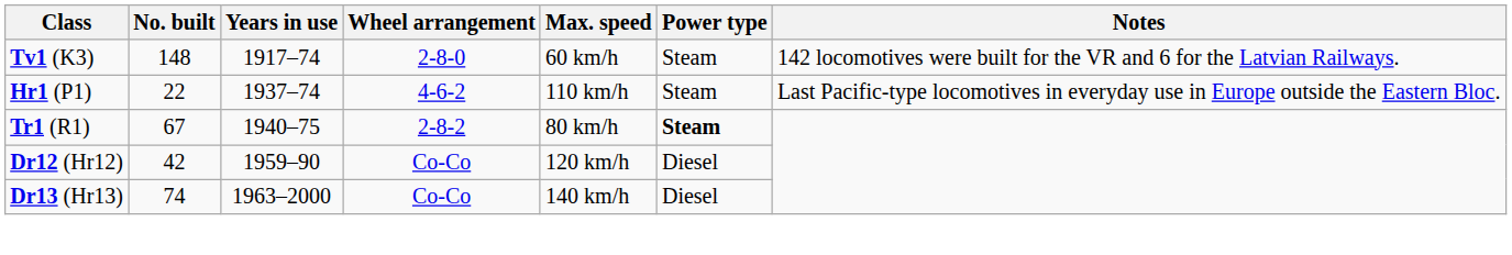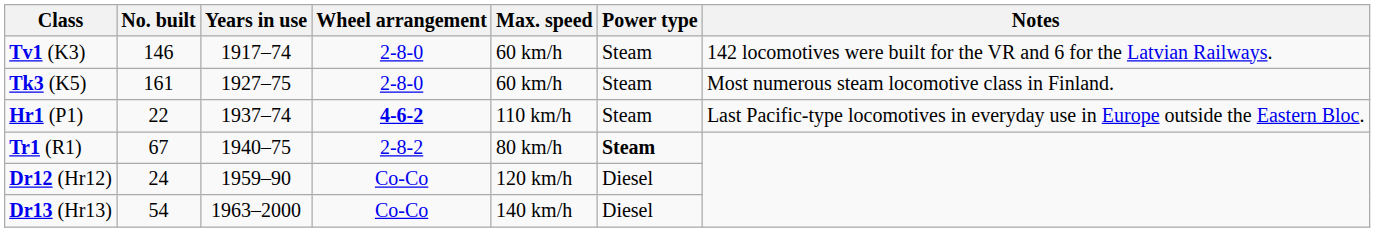 <table class="wikitable">
 <tr>
 <th>Class</th>
 <th>No. built</th>
 <th>Years in use</th>
 <th>Wheel arrangement</th>
 <th>Max. speed</th>
 <th>Power type</th>
 <th>Notes</th>
 </tr>
 <tr>
 <td><strong><a href='#'>Tv1</a></strong> (K3)</td>
-<td align="Center">148</td>
+<td align="Center">146</td>
 <td align="Center">1917–74</td>
 <td align="Center"><a href='#'>2-8-0</a></td>
 <td>60 km/h</td>
 <td>Steam</td>
 <td>142 locomotives were built for the VR and 6 for the <a href='#'>Latvian Railways</a>.</td>
 </tr>
 <tr>
+<td><strong><a href='#'>Tk3</a></strong> (K5)</td>
+<td align="Center">161</td>
+<td align="Center">1927–75</td>
+<td align="Center"><a href='#'>2-8-0</a></td>
+<td>60 km/h</td>
+<td>Steam</td>
+<td>Most numerous steam locomotive class in Finland.</td>
+</tr>
+<tr>
 <td><strong><a href='#'>Hr1</a></strong> (P1)</td>
 <td align="Center">22</td>
 <td align="Center">1937–74</td>
-<td align="Center"><a href='#'>4-6-2</a></td>
+<td align="Center"><strong><a href='#'>4-6-2</a></strong></td>
 <td>110 km/h</td>
 <td>Steam</td>
 <td>Last Pacific-type locomotives in everyday use in <a href='#'>Europe</a> outside the <a href='#'>Eastern Bloc</a>.</td>
 </tr>
 <tr>
 <td><strong><a href='#'>Tr1</a></strong> (R1)</td>
 <td align="Center">67</td>
 <td align="Center">1940–75</td>
 <td align="Center"><a href='#'>2-8-2</a></td>
 <td>80 km/h</td>
 <td><strong>Steam</strong></td>
 </tr>
 <tr>
 <td><strong><a href='#'>Dr12</a></strong> (Hr12)</td>
-<td align="Center">42</td>
+<td align="Center">24</td>
 <td align="Center">1959–90</td>
 <td align="Center"><a href='#'>Co-Co</a></td>
 <td>120 km/h</td>
 <td>Diesel</td>
 </tr>
 <tr>
 <td><strong><a href='#'>Dr13</a></strong> (Hr13)</td>
-<td align="Center">74</td>
+<td align="Center">54</td>
 <td align="Center">1963–2000</td>
 <td align="Center"><a href='#'>Co-Co</a></td>
 <td>140 km/h</td>
 <td>Diesel</td>
 </tr>
 </table>
